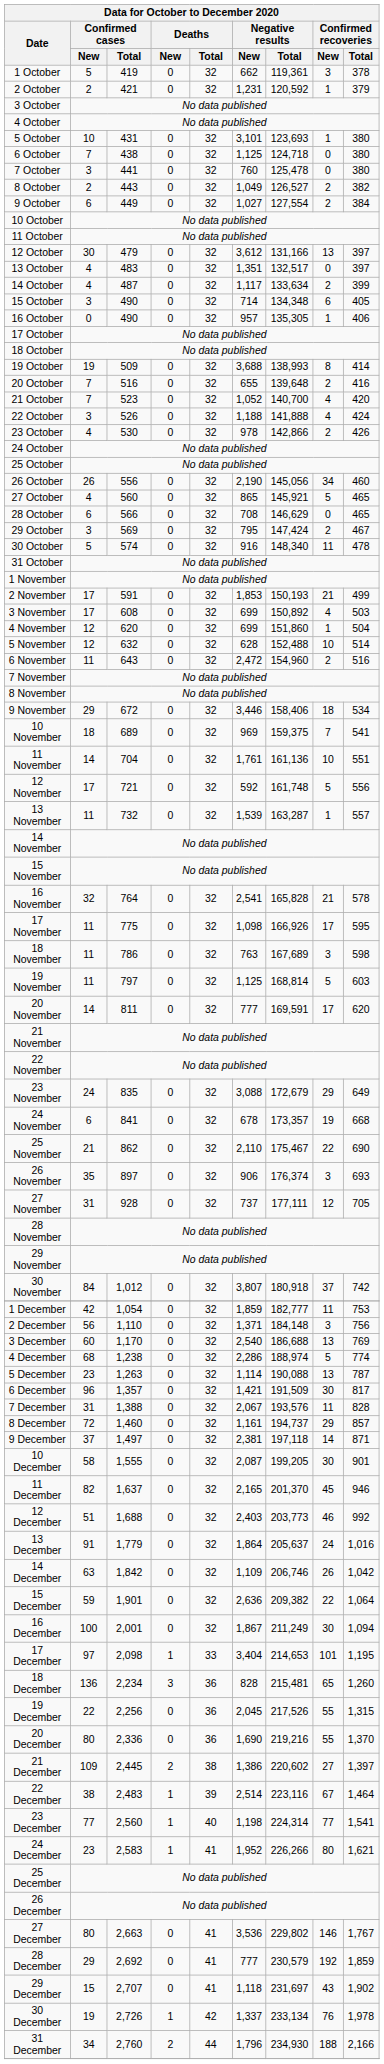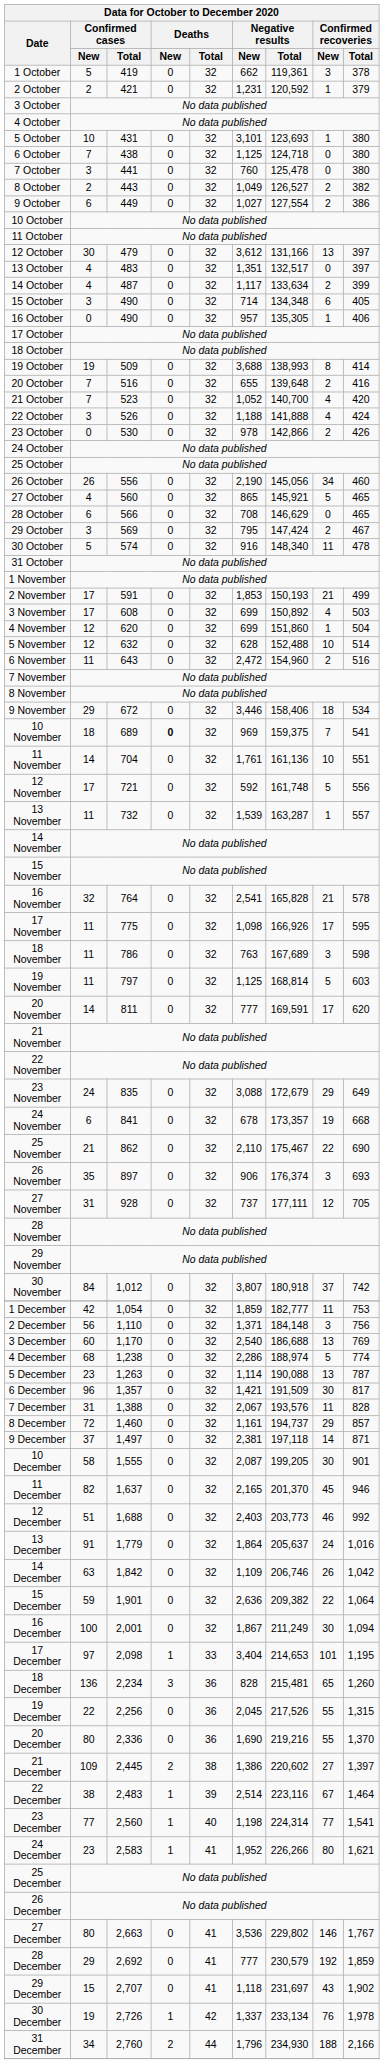 <table class="wikitable collapsible collapsed" style="text-align:center; font-size:86%">
 <tr>
 <th colspan="9">Data for October to December 2020</th>
 </tr>
 <tr>
 <th rowspan="2" width=80px>Date</th>
 <th colspan="2" width=100px>Confirmed cases</th>
 <th colspan="2" width=100px>Deaths</th>
 <th colspan="2" width=100px>Negative results</th>
 <th colspan="2" width=80px>Confirmed recoveries</th>
 </tr>
 <tr>
 <th>New</th>
 <th>Total</th>
 <th>New</th>
 <th>Total</th>
 <th>New</th>
 <th>Total</th>
 <th>New</th>
 <th>Total</th>
 </tr>
 <tr>
 <td>1 October</td>
 <td>5</td>
 <td>419</td>
 <td>0</td>
 <td>32</td>
 <td>662</td>
 <td>119,361</td>
 <td>3</td>
 <td>378</td>
 </tr>
 <tr>
 <td>2 October</td>
 <td>2</td>
 <td>421</td>
 <td>0</td>
 <td>32</td>
 <td>1,231</td>
 <td>120,592</td>
 <td>1</td>
 <td>379</td>
 </tr>
 <tr>
 <td>3 October</td>
 <td colspan="8"><em>No data published</em></td>
 </tr>
 <tr>
 <td>4 October</td>
 <td colspan="8"><em>No data published</em></td>
 </tr>
 <tr>
 <td>5 October</td>
 <td>10</td>
 <td>431</td>
 <td>0</td>
 <td>32</td>
 <td>3,101</td>
 <td>123,693</td>
 <td>1</td>
 <td>380</td>
 </tr>
 <tr>
 <td>6 October</td>
 <td>7</td>
 <td>438</td>
 <td>0</td>
 <td>32</td>
 <td>1,125</td>
 <td>124,718</td>
 <td>0</td>
 <td>380</td>
 </tr>
 <tr>
 <td>7 October</td>
 <td>3</td>
 <td>441</td>
 <td>0</td>
 <td>32</td>
 <td>760</td>
 <td>125,478</td>
 <td>0</td>
 <td>380</td>
 </tr>
 <tr>
 <td>8 October</td>
 <td>2</td>
 <td>443</td>
 <td>0</td>
 <td>32</td>
 <td>1,049</td>
 <td>126,527</td>
 <td>2</td>
 <td>382</td>
 </tr>
 <tr>
 <td>9 October</td>
 <td>6</td>
 <td>449</td>
 <td>0</td>
 <td>32</td>
 <td>1,027</td>
 <td>127,554</td>
 <td>2</td>
-<td>384</td>
+<td>386</td>
 </tr>
 <tr>
 <td>10 October</td>
 <td colspan="8"><em>No data published</em></td>
 </tr>
 <tr>
 <td>11 October</td>
 <td colspan="8"><em>No data published</em></td>
 </tr>
 <tr>
 <td>12 October</td>
 <td>30</td>
 <td>479</td>
 <td>0</td>
 <td>32</td>
 <td>3,612</td>
 <td>131,166</td>
 <td>13</td>
 <td>397</td>
 </tr>
 <tr>
 <td>13 October</td>
 <td>4</td>
 <td>483</td>
 <td>0</td>
 <td>32</td>
 <td>1,351</td>
 <td>132,517</td>
 <td>0</td>
 <td>397</td>
 </tr>
 <tr>
 <td>14 October</td>
 <td>4</td>
 <td>487</td>
 <td>0</td>
 <td>32</td>
 <td>1,117</td>
 <td>133,634</td>
 <td>2</td>
 <td>399</td>
 </tr>
 <tr>
 <td>15 October</td>
 <td>3</td>
 <td>490</td>
 <td>0</td>
 <td>32</td>
 <td>714</td>
 <td>134,348</td>
 <td>6</td>
 <td>405</td>
 </tr>
 <tr>
 <td>16 October</td>
 <td>0</td>
 <td>490</td>
 <td>0</td>
 <td>32</td>
 <td>957</td>
 <td>135,305</td>
 <td>1</td>
 <td>406</td>
 </tr>
 <tr>
 <td>17 October</td>
 <td colspan="8"><em>No data published</em></td>
 </tr>
 <tr>
 <td>18 October</td>
 <td colspan="8"><em>No data published</em></td>
 </tr>
 <tr>
 <td>19 October</td>
 <td>19</td>
 <td>509</td>
 <td>0</td>
 <td>32</td>
 <td>3,688</td>
 <td>138,993</td>
 <td>8</td>
 <td>414</td>
 </tr>
 <tr>
 <td>20 October</td>
 <td>7</td>
 <td>516</td>
 <td>0</td>
 <td>32</td>
 <td>655</td>
 <td>139,648</td>
 <td>2</td>
 <td>416</td>
 </tr>
 <tr>
 <td>21 October</td>
 <td>7</td>
 <td>523</td>
 <td>0</td>
 <td>32</td>
 <td>1,052</td>
 <td>140,700</td>
 <td>4</td>
 <td>420</td>
 </tr>
 <tr>
 <td>22 October</td>
 <td>3</td>
 <td>526</td>
 <td>0</td>
 <td>32</td>
 <td>1,188</td>
 <td>141,888</td>
 <td>4</td>
 <td>424</td>
 </tr>
 <tr>
 <td>23 October</td>
-<td>4</td>
+<td>0</td>
 <td>530</td>
 <td>0</td>
 <td>32</td>
 <td>978</td>
 <td>142,866</td>
 <td>2</td>
 <td>426</td>
 </tr>
 <tr>
 <td>24 October</td>
 <td colspan="8"><em>No data published</em></td>
 </tr>
 <tr>
 <td>25 October</td>
 <td colspan="8"><em>No data published</em></td>
 </tr>
 <tr>
 <td>26 October</td>
 <td>26</td>
 <td>556</td>
 <td>0</td>
 <td>32</td>
 <td>2,190</td>
 <td>145,056</td>
 <td>34</td>
 <td>460</td>
 </tr>
 <tr>
 <td>27 October</td>
 <td>4</td>
 <td>560</td>
 <td>0</td>
 <td>32</td>
 <td>865</td>
 <td>145,921</td>
 <td>5</td>
 <td>465</td>
 </tr>
 <tr>
 <td>28 October</td>
 <td>6</td>
 <td>566</td>
 <td>0</td>
 <td>32</td>
 <td>708</td>
 <td>146,629</td>
 <td>0</td>
 <td>465</td>
 </tr>
 <tr>
 <td>29 October</td>
 <td>3</td>
 <td>569</td>
 <td>0</td>
 <td>32</td>
 <td>795</td>
 <td>147,424</td>
 <td>2</td>
 <td>467</td>
 </tr>
 <tr>
 <td>30 October</td>
 <td>5</td>
 <td>574</td>
 <td>0</td>
 <td>32</td>
 <td>916</td>
 <td>148,340</td>
 <td>11</td>
 <td>478</td>
 </tr>
 <tr>
 <td>31 October</td>
 <td colspan="8"><em>No data published</em></td>
 </tr>
 <tr>
 <td>1 November</td>
 <td colspan="8"><em>No data published</em></td>
 </tr>
 <tr>
 <td>2 November</td>
 <td>17</td>
 <td>591</td>
 <td>0</td>
 <td>32</td>
 <td>1,853</td>
 <td>150,193</td>
 <td>21</td>
 <td>499</td>
 </tr>
 <tr>
 <td>3 November</td>
 <td>17</td>
 <td>608</td>
 <td>0</td>
 <td>32</td>
 <td>699</td>
 <td>150,892</td>
 <td>4</td>
 <td>503</td>
 </tr>
 <tr>
 <td>4 November</td>
 <td>12</td>
 <td>620</td>
 <td>0</td>
 <td>32</td>
 <td>699</td>
 <td>151,860</td>
 <td>1</td>
 <td>504</td>
 </tr>
 <tr>
 <td>5 November</td>
 <td>12</td>
 <td>632</td>
 <td>0</td>
 <td>32</td>
 <td>628</td>
 <td>152,488</td>
 <td>10</td>
 <td>514</td>
 </tr>
 <tr>
 <td>6 November</td>
 <td>11</td>
 <td>643</td>
 <td>0</td>
 <td>32</td>
 <td>2,472</td>
 <td>154,960</td>
 <td>2</td>
 <td>516</td>
 </tr>
 <tr>
 <td>7 November</td>
 <td colspan="8"><em>No data published</em></td>
 </tr>
 <tr>
 <td>8 November</td>
 <td colspan="8"><em>No data published</em></td>
 </tr>
 <tr>
 <td>9 November</td>
 <td>29</td>
 <td>672</td>
 <td>0</td>
 <td>32</td>
 <td>3,446</td>
 <td>158,406</td>
 <td>18</td>
 <td>534</td>
 </tr>
 <tr>
 <td>10 November</td>
 <td>18</td>
 <td>689</td>
-<td>0</td>
+<td><strong>0</strong></td>
 <td>32</td>
 <td>969</td>
 <td>159,375</td>
 <td>7</td>
 <td>541</td>
 </tr>
 <tr>
 <td>11 November</td>
 <td>14</td>
 <td>704</td>
 <td>0</td>
 <td>32</td>
 <td>1,761</td>
 <td>161,136</td>
 <td>10</td>
 <td>551</td>
 </tr>
 <tr>
 <td>12 November</td>
 <td>17</td>
 <td>721</td>
 <td>0</td>
 <td>32</td>
 <td>592</td>
 <td>161,748</td>
 <td>5</td>
 <td>556</td>
 </tr>
 <tr>
 <td>13 November</td>
 <td>11</td>
 <td>732</td>
 <td>0</td>
 <td>32</td>
 <td>1,539</td>
 <td>163,287</td>
 <td>1</td>
 <td>557</td>
 </tr>
 <tr>
 <td>14 November</td>
 <td colspan="8"><em>No data published</em></td>
 </tr>
 <tr>
 <td>15 November</td>
 <td colspan="8"><em>No data published</em></td>
 </tr>
 <tr>
 <td>16 November</td>
 <td>32</td>
 <td>764</td>
 <td>0</td>
 <td>32</td>
 <td>2,541</td>
 <td>165,828</td>
 <td>21</td>
 <td>578</td>
 </tr>
 <tr>
 <td>17 November</td>
 <td>11</td>
 <td>775</td>
 <td>0</td>
 <td>32</td>
 <td>1,098</td>
 <td>166,926</td>
 <td>17</td>
 <td>595</td>
 </tr>
 <tr>
 <td>18 November</td>
 <td>11</td>
 <td>786</td>
 <td>0</td>
 <td>32</td>
 <td>763</td>
 <td>167,689</td>
 <td>3</td>
 <td>598</td>
 </tr>
 <tr>
 <td>19 November</td>
 <td>11</td>
 <td>797</td>
 <td>0</td>
 <td>32</td>
 <td>1,125</td>
 <td>168,814</td>
 <td>5</td>
 <td>603</td>
 </tr>
 <tr>
 <td>20 November</td>
 <td>14</td>
 <td>811</td>
 <td>0</td>
 <td>32</td>
 <td>777</td>
 <td>169,591</td>
 <td>17</td>
 <td>620</td>
 </tr>
 <tr>
 <td>21 November</td>
 <td colspan="8"><em>No data published</em></td>
 </tr>
 <tr>
 <td>22 November</td>
 <td colspan="8"><em>No data published</em></td>
 </tr>
 <tr>
 <td>23 November</td>
 <td>24</td>
 <td>835</td>
 <td>0</td>
 <td>32</td>
 <td>3,088</td>
 <td>172,679</td>
 <td>29</td>
 <td>649</td>
 </tr>
 <tr>
 <td>24 November</td>
 <td>6</td>
 <td>841</td>
 <td>0</td>
 <td>32</td>
 <td>678</td>
 <td>173,357</td>
 <td>19</td>
 <td>668</td>
 </tr>
 <tr>
 <td>25 November</td>
 <td>21</td>
 <td>862</td>
 <td>0</td>
 <td>32</td>
 <td>2,110</td>
 <td>175,467</td>
 <td>22</td>
 <td>690</td>
 </tr>
 <tr>
 <td>26 November</td>
 <td>35</td>
 <td>897</td>
 <td>0</td>
 <td>32</td>
 <td>906</td>
 <td>176,374</td>
 <td>3</td>
 <td>693</td>
 </tr>
 <tr>
 <td>27 November</td>
 <td>31</td>
 <td>928</td>
 <td>0</td>
 <td>32</td>
 <td>737</td>
 <td>177,111</td>
 <td>12</td>
 <td>705</td>
 </tr>
 <tr>
 <td>28 November</td>
 <td colspan="8"><em>No data published</em></td>
 </tr>
 <tr>
 <td>29 November</td>
 <td colspan="8"><em>No data published</em></td>
 </tr>
 <tr>
 <td>30 November</td>
 <td>84</td>
 <td>1,012</td>
 <td>0</td>
 <td>32</td>
 <td>3,807</td>
 <td>180,918</td>
 <td>37</td>
 <td>742</td>
 </tr>
 <tr>
 </tr>
 <tr>
 <td>1 December</td>
 <td>42</td>
 <td>1,054</td>
 <td>0</td>
 <td>32</td>
 <td>1,859</td>
 <td>182,777</td>
 <td>11</td>
 <td>753</td>
 </tr>
 <tr>
 <td>2 December</td>
 <td>56</td>
 <td>1,110</td>
 <td>0</td>
 <td>32</td>
 <td>1,371</td>
 <td>184,148</td>
 <td>3</td>
 <td>756</td>
 </tr>
 <tr>
 <td>3 December</td>
 <td>60</td>
 <td>1,170</td>
 <td>0</td>
 <td>32</td>
 <td>2,540</td>
 <td>186,688</td>
 <td>13</td>
 <td>769</td>
 </tr>
 <tr>
 <td>4 December</td>
 <td>68</td>
 <td>1,238</td>
 <td>0</td>
 <td>32</td>
 <td>2,286</td>
 <td>188,974</td>
 <td>5</td>
 <td>774</td>
 </tr>
 <tr>
 <td>5 December</td>
 <td>23</td>
 <td>1,263</td>
 <td>0</td>
 <td>32</td>
 <td>1,114</td>
 <td>190,088</td>
 <td>13</td>
 <td>787</td>
 </tr>
 <tr>
 <td>6 December</td>
 <td>96</td>
 <td>1,357</td>
 <td>0</td>
 <td>32</td>
 <td>1,421</td>
 <td>191,509</td>
 <td>30</td>
 <td>817</td>
 </tr>
 <tr>
 <td>7 December</td>
 <td>31</td>
 <td>1,388</td>
 <td>0</td>
 <td>32</td>
 <td>2,067</td>
 <td>193,576</td>
 <td>11</td>
 <td>828</td>
 </tr>
 <tr>
 <td>8 December</td>
 <td>72</td>
 <td>1,460</td>
 <td>0</td>
 <td>32</td>
 <td>1,161</td>
 <td>194,737</td>
 <td>29</td>
 <td>857</td>
 </tr>
 <tr>
 <td>9 December</td>
 <td>37</td>
 <td>1,497</td>
 <td>0</td>
 <td>32</td>
 <td>2,381</td>
 <td>197,118</td>
 <td>14</td>
 <td>871</td>
 </tr>
 <tr>
 <td>10 December</td>
 <td>58</td>
 <td>1,555</td>
 <td>0</td>
 <td>32</td>
 <td>2,087</td>
 <td>199,205</td>
 <td>30</td>
 <td>901</td>
 </tr>
 <tr>
 <td>11 December</td>
 <td>82</td>
 <td>1,637</td>
 <td>0</td>
 <td>32</td>
 <td>2,165</td>
 <td>201,370</td>
 <td>45</td>
 <td>946</td>
 </tr>
 <tr>
 <td>12 December</td>
 <td>51</td>
 <td>1,688</td>
 <td>0</td>
 <td>32</td>
 <td>2,403</td>
 <td>203,773</td>
 <td>46</td>
 <td>992</td>
 </tr>
 <tr>
 <td>13 December</td>
 <td>91</td>
 <td>1,779</td>
 <td>0</td>
 <td>32</td>
 <td>1,864</td>
 <td>205,637</td>
 <td>24</td>
 <td>1,016</td>
 </tr>
 <tr>
 <td>14 December</td>
 <td>63</td>
 <td>1,842</td>
 <td>0</td>
 <td>32</td>
 <td>1,109</td>
 <td>206,746</td>
 <td>26</td>
 <td>1,042</td>
 </tr>
 <tr>
 <td>15 December</td>
 <td>59</td>
 <td>1,901</td>
 <td>0</td>
 <td>32</td>
 <td>2,636</td>
 <td>209,382</td>
 <td>22</td>
 <td>1,064</td>
 </tr>
 <tr>
 <td>16 December</td>
 <td>100</td>
 <td>2,001</td>
 <td>0</td>
 <td>32</td>
 <td>1,867</td>
 <td>211,249</td>
 <td>30</td>
 <td>1,094</td>
 </tr>
 <tr>
 <td>17 December</td>
 <td>97</td>
 <td>2,098</td>
 <td>1</td>
 <td>33</td>
 <td>3,404</td>
 <td>214,653</td>
 <td>101</td>
 <td>1,195</td>
 </tr>
 <tr>
 <td>18 December</td>
 <td>136</td>
 <td>2,234</td>
 <td>3</td>
 <td>36</td>
 <td>828</td>
 <td>215,481</td>
 <td>65</td>
 <td>1,260</td>
 </tr>
 <tr>
 <td>19 December</td>
 <td>22</td>
 <td>2,256</td>
 <td>0</td>
 <td>36</td>
 <td>2,045</td>
 <td>217,526</td>
 <td>55</td>
 <td>1,315</td>
 </tr>
 <tr>
 <td>20 December</td>
 <td>80</td>
 <td>2,336</td>
 <td>0</td>
 <td>36</td>
 <td>1,690</td>
 <td>219,216</td>
 <td>55</td>
 <td>1,370</td>
 </tr>
 <tr>
 <td>21 December</td>
 <td>109</td>
 <td>2,445</td>
 <td>2</td>
 <td>38</td>
 <td>1,386</td>
 <td>220,602</td>
 <td>27</td>
 <td>1,397</td>
 </tr>
 <tr>
 <td>22 December</td>
 <td>38</td>
 <td>2,483</td>
 <td>1</td>
 <td>39</td>
 <td>2,514</td>
 <td>223,116</td>
 <td>67</td>
 <td>1,464</td>
 </tr>
 <tr>
 <td>23 December</td>
 <td>77</td>
 <td>2,560</td>
 <td>1</td>
 <td>40</td>
 <td>1,198</td>
 <td>224,314</td>
 <td>77</td>
 <td>1,541</td>
 </tr>
 <tr>
 <td>24 December</td>
 <td>23</td>
 <td>2,583</td>
 <td>1</td>
 <td>41</td>
 <td>1,952</td>
 <td>226,266</td>
 <td>80</td>
 <td>1,621</td>
 </tr>
 <tr>
 <td>25 December</td>
 <td colspan="8"><em>No data published</em></td>
 </tr>
 <tr>
 <td>26 December</td>
 <td colspan="8"><em>No data published</em></td>
 </tr>
 <tr>
 <td>27 December</td>
 <td>80</td>
 <td>2,663</td>
 <td>0</td>
 <td>41</td>
 <td>3,536</td>
 <td>229,802</td>
 <td>146</td>
 <td>1,767</td>
 </tr>
 <tr>
 <td>28 December</td>
 <td>29</td>
 <td>2,692</td>
 <td>0</td>
 <td>41</td>
 <td>777</td>
 <td>230,579</td>
 <td>192</td>
 <td>1,859</td>
 </tr>
 <tr>
 <td>29 December</td>
 <td>15</td>
 <td>2,707</td>
 <td>0</td>
 <td>41</td>
 <td>1,118</td>
 <td>231,697</td>
 <td>43</td>
 <td>1,902</td>
 </tr>
 <tr>
 <td>30 December</td>
 <td>19</td>
 <td>2,726</td>
 <td>1</td>
 <td>42</td>
 <td>1,337</td>
 <td>233,134</td>
 <td>76</td>
 <td>1,978</td>
 </tr>
 <tr>
 <td>31 December</td>
 <td>34</td>
 <td>2,760</td>
 <td>2</td>
 <td>44</td>
 <td>1,796</td>
 <td>234,930</td>
 <td>188</td>
 <td>2,166</td>
 </tr>
 <tr>
 </tr>
 <tr style="text-align:right;">
 </tr>
 </table>
